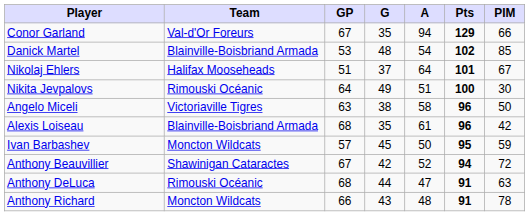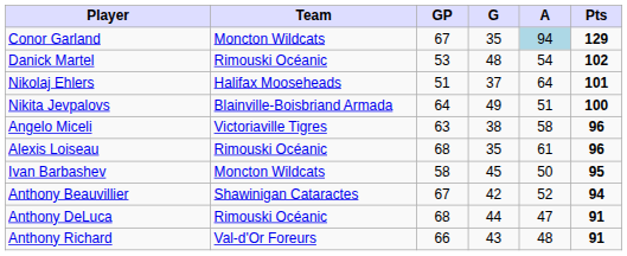 <table class="wikitable" style="text-align:center">
 <tr>
 <th style="background:#ddf; width:30%;">Player</th>
 <th style="background:#ddf; width:30%;">Team</th>
 <th style="background:#ddf; width:7.5%;">GP</th>
 <th style="background:#ddf; width:7.5%;">G</th>
 <th style="background:#ddf; width:7.5%;">A</th>
 <th style="background:#ddf; width:7.5%;">Pts</th>
-<th style="background:#ddf; width:7.5%;">PIM</th>
 </tr>
 <tr>
 <td align=left><a href='#'>Conor Garland</a></td>
-<td align=left><a href='#'>Val-d'Or Foreurs</a></td>
+<td align=left><a href='#'>Moncton Wildcats</a></td>
 <td>67</td>
 <td>35</td>
-<td>94</td>
+<td style="background: lightblue;">94</td>
 <td><strong>129</strong></td>
-<td>66</td>
 </tr>
 <tr>
 <td align=left><a href='#'>Danick Martel</a></td>
-<td align=left><a href='#'>Blainville-Boisbriand Armada</a></td>
+<td align=left><a href='#'>Rimouski Océanic</a></td>
 <td>53</td>
 <td>48</td>
 <td>54</td>
 <td><strong>102</strong></td>
-<td>85</td>
 </tr>
 <tr>
 <td align=left><a href='#'>Nikolaj Ehlers</a></td>
 <td align=left><a href='#'>Halifax Mooseheads</a></td>
 <td>51</td>
 <td>37</td>
 <td>64</td>
 <td><strong>101</strong></td>
-<td>67</td>
 </tr>
 <tr>
 <td align=left><a href='#'>Nikita Jevpalovs</a></td>
-<td align=left><a href='#'>Rimouski Océanic</a></td>
+<td align=left><a href='#'>Blainville-Boisbriand Armada</a></td>
 <td>64</td>
 <td>49</td>
 <td>51</td>
 <td><strong>100</strong></td>
-<td>30</td>
 </tr>
 <tr>
 <td align=left><a href='#'>Angelo Miceli</a></td>
 <td align=left><a href='#'>Victoriaville Tigres</a></td>
 <td>63</td>
 <td>38</td>
 <td>58</td>
 <td><strong>96</strong></td>
-<td>50</td>
 </tr>
 <tr>
 <td align=left><a href='#'>Alexis Loiseau</a></td>
-<td align=left><a href='#'>Blainville-Boisbriand Armada</a></td>
+<td align=left><a href='#'>Rimouski Océanic</a></td>
 <td>68</td>
 <td>35</td>
 <td>61</td>
 <td><strong>96</strong></td>
-<td>42</td>
 </tr>
 <tr>
 <td align=left><a href='#'>Ivan Barbashev</a></td>
 <td align=left><a href='#'>Moncton Wildcats</a></td>
-<td>57</td>
+<td>58</td>
 <td>45</td>
 <td>50</td>
 <td><strong>95</strong></td>
-<td>59</td>
 </tr>
 <tr>
 <td align=left><a href='#'>Anthony Beauvillier</a></td>
 <td align=left><a href='#'>Shawinigan Cataractes</a></td>
 <td>67</td>
 <td>42</td>
 <td>52</td>
 <td><strong>94</strong></td>
-<td>72</td>
 </tr>
 <tr>
 <td align=left><a href='#'>Anthony DeLuca</a></td>
 <td align=left><a href='#'>Rimouski Océanic</a></td>
 <td>68</td>
 <td>44</td>
 <td>47</td>
 <td><strong>91</strong></td>
-<td>63</td>
 </tr>
 <tr>
 <td align=left><a href='#'>Anthony Richard</a></td>
-<td align=left><a href='#'>Moncton Wildcats</a></td>
+<td align=left><a href='#'>Val-d'Or Foreurs</a></td>
 <td>66</td>
 <td>43</td>
 <td>48</td>
 <td><strong>91</strong></td>
-<td>78</td>
 </tr>
 </table>
